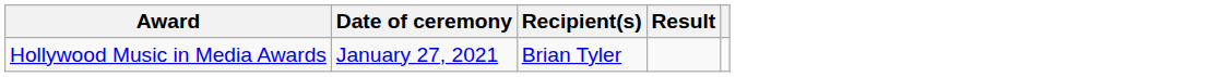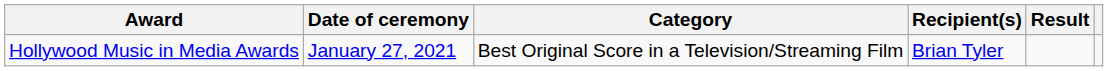 <table class="wikitable sortable plainrowheaders">
 <tr>
 <th scope="col">Award</th>
 <th scope="col">Date of ceremony</th>
+<th scope="col">Category</th>
 <th scope="col">Recipient(s)</th>
 <th scope="col">Result</th>
 <th scope="col" class="unsortable"></th>
 </tr>
 <tr>
 <td rowspan="1"><a href='#'>Hollywood Music in Media Awards</a></td>
 <td rowspan="1"><a href='#'>January 27, 2021</a></td>
+<td>Best Original Score in a Television/Streaming Film</td>
 <td><a href='#'>Brian Tyler</a></td>
 <td></td>
 <td rowspan="1" align="center"></td>
 </tr>
 </table>
